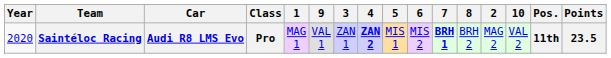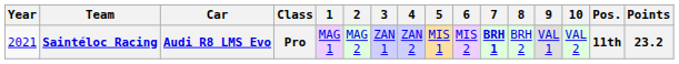 <table class="wikitable" border="1" style="text-align:center; font-size:90%;">
 <tr>
 <th>Year</th>
 <th>Team</th>
 <th>Car</th>
 <th>Class</th>
 <th>1</th>
-<th>9</th>
+<th>2</th>
 <th>3</th>
 <th>4</th>
 <th>5</th>
 <th>6</th>
 <th>7</th>
 <th>8</th>
-<th>2</th>
+<th>9</th>
 <th>10</th>
 <th>Pos.</th>
 <th>Points</th>
 </tr>
 <tr>
-<td><a href='#'>2020</a></td>
+<td><a href='#'>2021</a></td>
 <th><a href='#'>Saintéloc Racing</a></th>
 <th><a href='#'>Audi R8 LMS Evo</a></th>
 <th>Pro</th>
 <td style="background:#EFCFFF;"><a href='#'>MAG<br>1</a><br></td>
-<td style="background:#DFDFDF;"><a href='#'>VAL<br>1</a><br></td>
+<td style="background:#DFFFDF;"><a href='#'>MAG<br>2</a><br></td>
 <td style="background:#CFCFFF;"><a href='#'>ZAN<br>1</a><br></td>
-<td style="background:#CFCFFF;"><strong><a href='#'>ZAN<br>2</a><br></strong></td>
+<td style="background:#CFCFFF;"><a href='#'>ZAN<br>2</a><br></td>
 <td style="background:#FFDF9F;"><a href='#'>MIS<br>1</a><br></td>
 <td style="background:#EFCFFF;"><a href='#'>MIS<br>2</a><br></td>
 <td style="background:#DFFFDF;"><strong><a href='#'>BRH<br>1</a><br></strong></td>
 <td style="background:#DFFFDF;"><a href='#'>BRH<br>2</a><br></td>
-<td style="background:#DFFFDF;"><a href='#'>MAG<br>2</a><br></td>
+<td style="background:#DFDFDF;"><a href='#'>VAL<br>1</a><br></td>
 <td style="background:#DFFFDF;"><a href='#'>VAL<br>2</a><br></td>
 <th>11th</th>
-<th>23.5</th>
+<th>23.2</th>
 </tr>
 </table>
